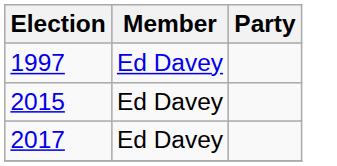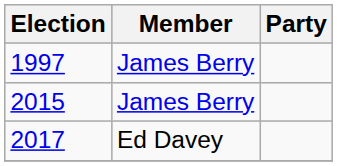 <table class="wikitable">
 <tr>
 <th>Election</th>
 <th>Member</th>
 <th colspan="2">Party</th>
 </tr>
 <tr>
 <td><a href='#'>1997</a></td>
-<td><a href='#'>Ed Davey</a></td>
+<td><a href='#'>James Berry</a></td>
 <td></td>
 </tr>
 <tr>
 <td><a href='#'>2015</a></td>
-<td>Ed Davey</td>
+<td><a href='#'>James Berry</a></td>
 <td></td>
 </tr>
 <tr>
 <td><a href='#'>2017</a></td>
 <td>Ed Davey</td>
 <td></td>
 </tr>
 <tr>
 </tr>
 </table>
